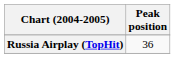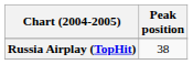 <table class="wikitable sortable plainrowheaders" style="text-align:center">
 <tr>
 <th scope="col">Chart (2004-2005)</th>
 <th scope="col">Peak<br>position</th>
 </tr>
 <tr>
 </tr>
 <tr>
 </tr>
 <tr>
 </tr>
 <tr>
 </tr>
 <tr>
 </tr>
 <tr>
 <th scope="row">Russia Airplay (<a href='#'>TopHit</a>)</th>
-<td>36</td>
+<td>38</td>
 </tr>
 <tr>
 </tr>
 </table>
